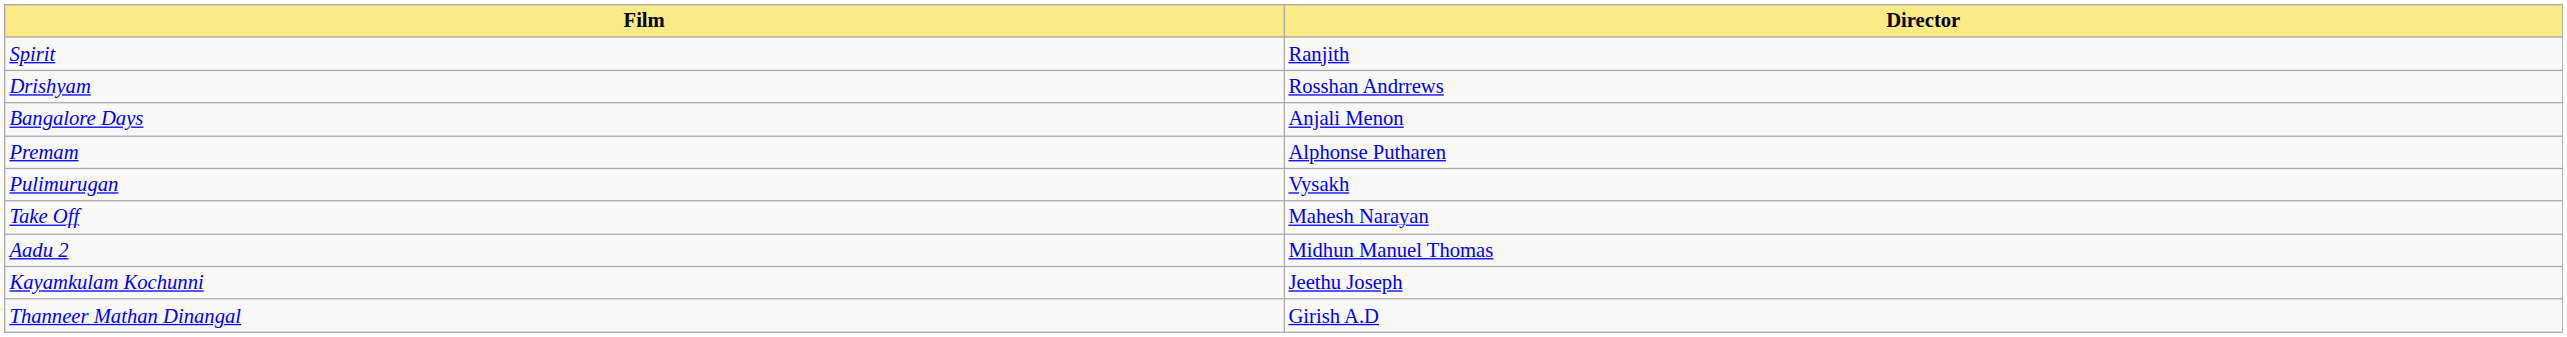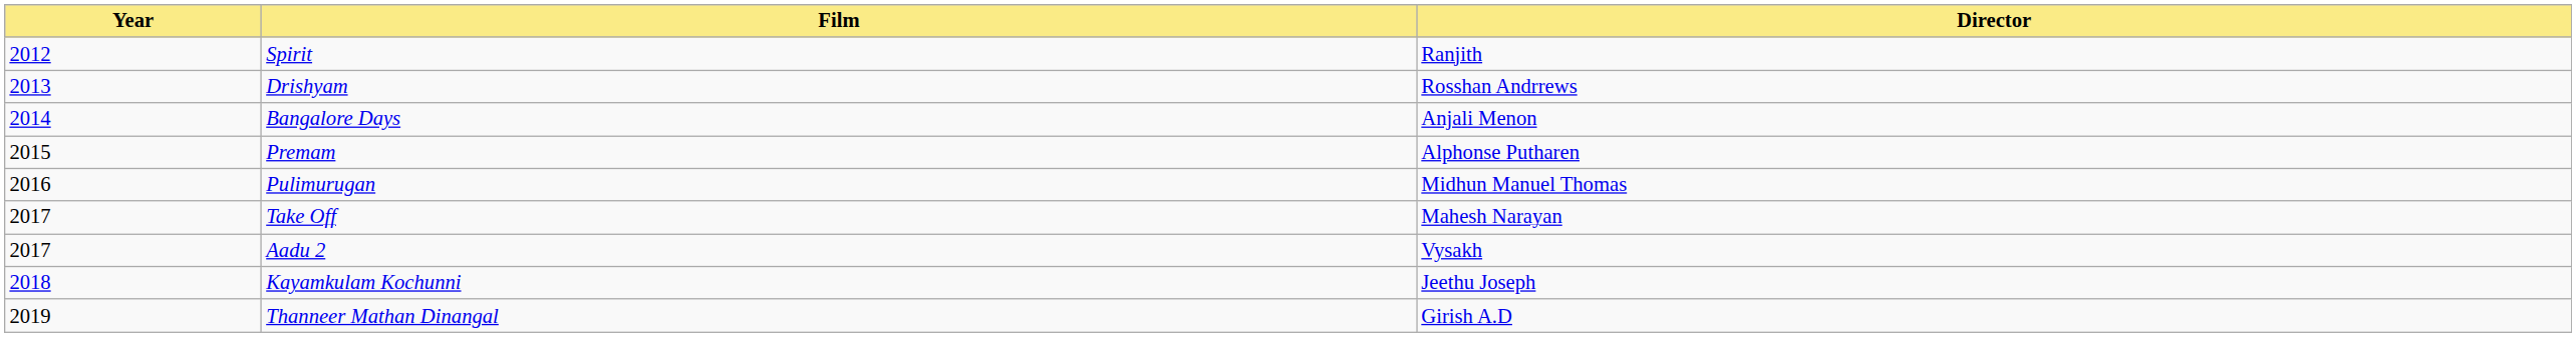 <table class="wikitable" style="width:100%">
 <tr bgcolor="#bebebe">
+<th width="10%" style="background:#FAEB86">Year</th>
 <th width="45%" style="background:#FAEB86">Film</th>
 <th width="45%" style="background:#FAEB86">Director</th>
 </tr>
 <tr>
+<td><a href='#'>2012</a></td>
 <td><em><a href='#'>Spirit</a></em></td>
 <td><a href='#'>Ranjith</a></td>
 </tr>
 <tr>
+<td><a href='#'>2013</a></td>
 <td><em><a href='#'>Drishyam</a></em></td>
 <td><a href='#'>Rosshan Andrrews</a></td>
 </tr>
 <tr>
+<td><a href='#'>2014</a></td>
 <td><em><a href='#'>Bangalore Days</a></em></td>
 <td><a href='#'>Anjali Menon</a></td>
 </tr>
 <tr>
+<td>2015</td>
 <td><em><a href='#'>Premam</a></em></td>
 <td><a href='#'>Alphonse Putharen</a></td>
 </tr>
 <tr>
+<td>2016</td>
 <td><em><a href='#'>Pulimurugan</a></em></td>
-<td><a href='#'>Vysakh</a></td>
+<td><a href='#'>Midhun Manuel Thomas</a></td>
 </tr>
 <tr>
+<td>2017</td>
 <td><em><a href='#'>Take Off</a></em></td>
 <td><a href='#'>Mahesh Narayan</a></td>
 </tr>
 <tr>
+<td>2017</td>
 <td><em><a href='#'>Aadu 2</a></em></td>
-<td><a href='#'>Midhun Manuel Thomas</a></td>
+<td><a href='#'>Vysakh</a></td>
 </tr>
 <tr>
+<td><a href='#'>2018</a></td>
 <td><em><a href='#'>Kayamkulam Kochunni</a></em></td>
 <td><a href='#'>Jeethu Joseph</a></td>
 </tr>
 <tr>
+<td>2019</td>
 <td><em><a href='#'>Thanneer Mathan Dinangal</a></em></td>
 <td><a href='#'>Girish A.D</a></td>
 </tr>
 </table>
